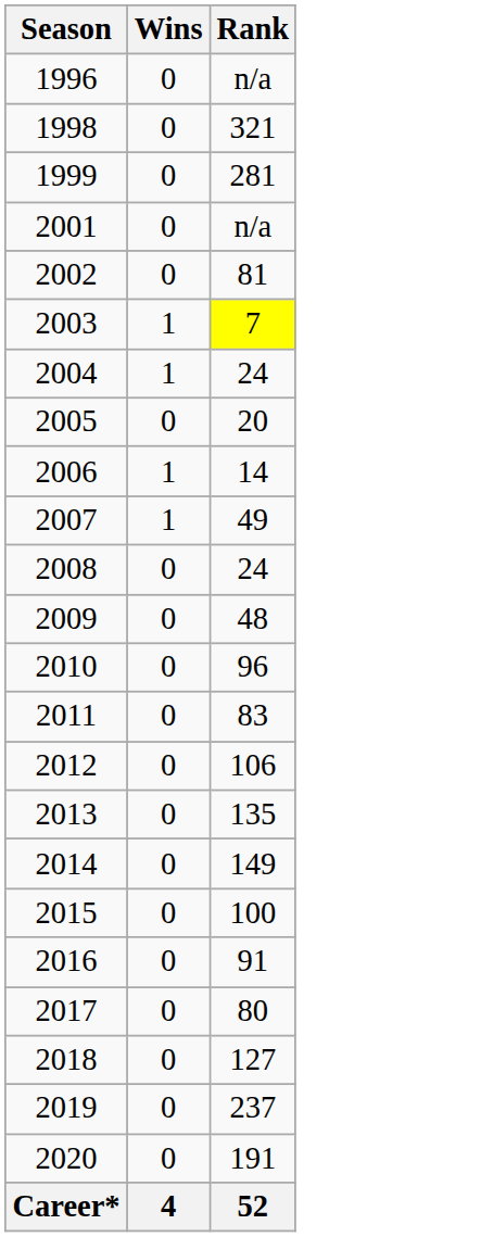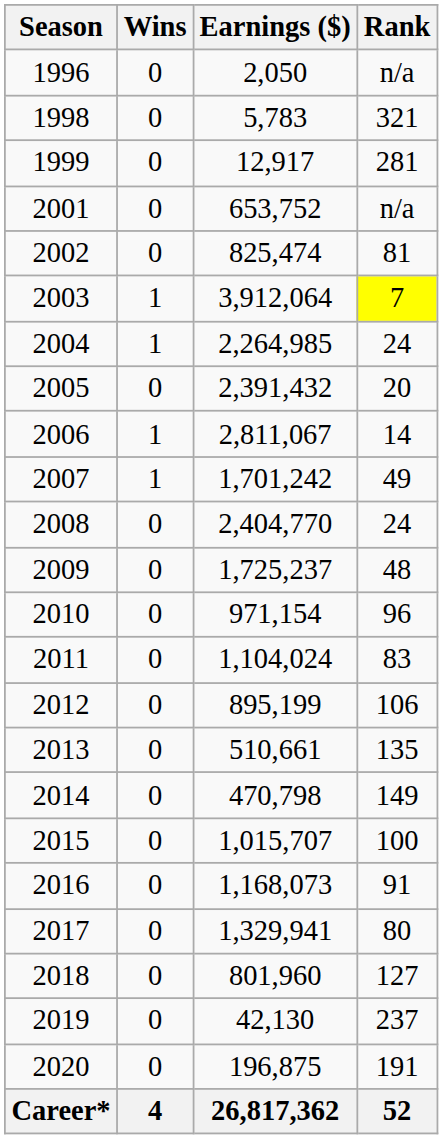 <table class="wikitable" style="text-align:center">
 <tr>
 <th>Season</th>
 <th>Wins</th>
+<th>Earnings ($)</th>
 <th>Rank</th>
 </tr>
 <tr>
 <td>1996</td>
 <td>0</td>
+<td>2,050</td>
 <td>n/a</td>
 </tr>
 <tr>
 <td>1998</td>
 <td>0</td>
+<td>5,783</td>
 <td>321</td>
 </tr>
 <tr>
 <td>1999</td>
 <td>0</td>
+<td>12,917</td>
 <td>281</td>
 </tr>
 <tr>
 <td>2001</td>
 <td>0</td>
+<td>653,752</td>
 <td>n/a</td>
 </tr>
 <tr>
 <td>2002</td>
 <td>0</td>
+<td>825,474</td>
 <td>81</td>
 </tr>
 <tr>
 <td>2003</td>
 <td>1</td>
+<td>3,912,064</td>
 <td style="background:yellow;">7</td>
 </tr>
 <tr>
 <td>2004</td>
 <td>1</td>
+<td>2,264,985</td>
 <td>24</td>
 </tr>
 <tr>
 <td>2005</td>
 <td>0</td>
+<td>2,391,432</td>
 <td>20</td>
 </tr>
 <tr>
 <td>2006</td>
 <td>1</td>
+<td>2,811,067</td>
 <td>14</td>
 </tr>
 <tr>
 <td>2007</td>
 <td>1</td>
+<td>1,701,242</td>
 <td>49</td>
 </tr>
 <tr>
 <td>2008</td>
 <td>0</td>
+<td>2,404,770</td>
 <td>24</td>
 </tr>
 <tr>
 <td>2009</td>
 <td>0</td>
+<td>1,725,237</td>
 <td>48</td>
 </tr>
 <tr>
 <td>2010</td>
 <td>0</td>
+<td>971,154</td>
 <td>96</td>
 </tr>
 <tr>
 <td>2011</td>
 <td>0</td>
+<td>1,104,024</td>
 <td>83</td>
 </tr>
 <tr>
 <td>2012</td>
 <td>0</td>
+<td>895,199</td>
 <td>106</td>
 </tr>
 <tr>
 <td>2013</td>
 <td>0</td>
+<td>510,661</td>
 <td>135</td>
 </tr>
 <tr>
 <td>2014</td>
 <td>0</td>
+<td>470,798</td>
 <td>149</td>
 </tr>
 <tr>
 <td>2015</td>
 <td>0</td>
+<td>1,015,707</td>
 <td>100</td>
 </tr>
 <tr>
 <td>2016</td>
 <td>0</td>
+<td>1,168,073</td>
 <td>91</td>
 </tr>
 <tr>
 <td>2017</td>
 <td>0</td>
+<td>1,329,941</td>
 <td>80</td>
 </tr>
 <tr>
 <td>2018</td>
 <td>0</td>
+<td>801,960</td>
 <td>127</td>
 </tr>
 <tr>
 <td>2019</td>
 <td>0</td>
+<td>42,130</td>
 <td>237</td>
 </tr>
 <tr>
 <td>2020</td>
 <td>0</td>
+<td>196,875</td>
 <td>191</td>
 </tr>
 <tr>
 <th>Career*</th>
 <th>4</th>
+<th>26,817,362</th>
 <th>52</th>
 </tr>
 </table>
